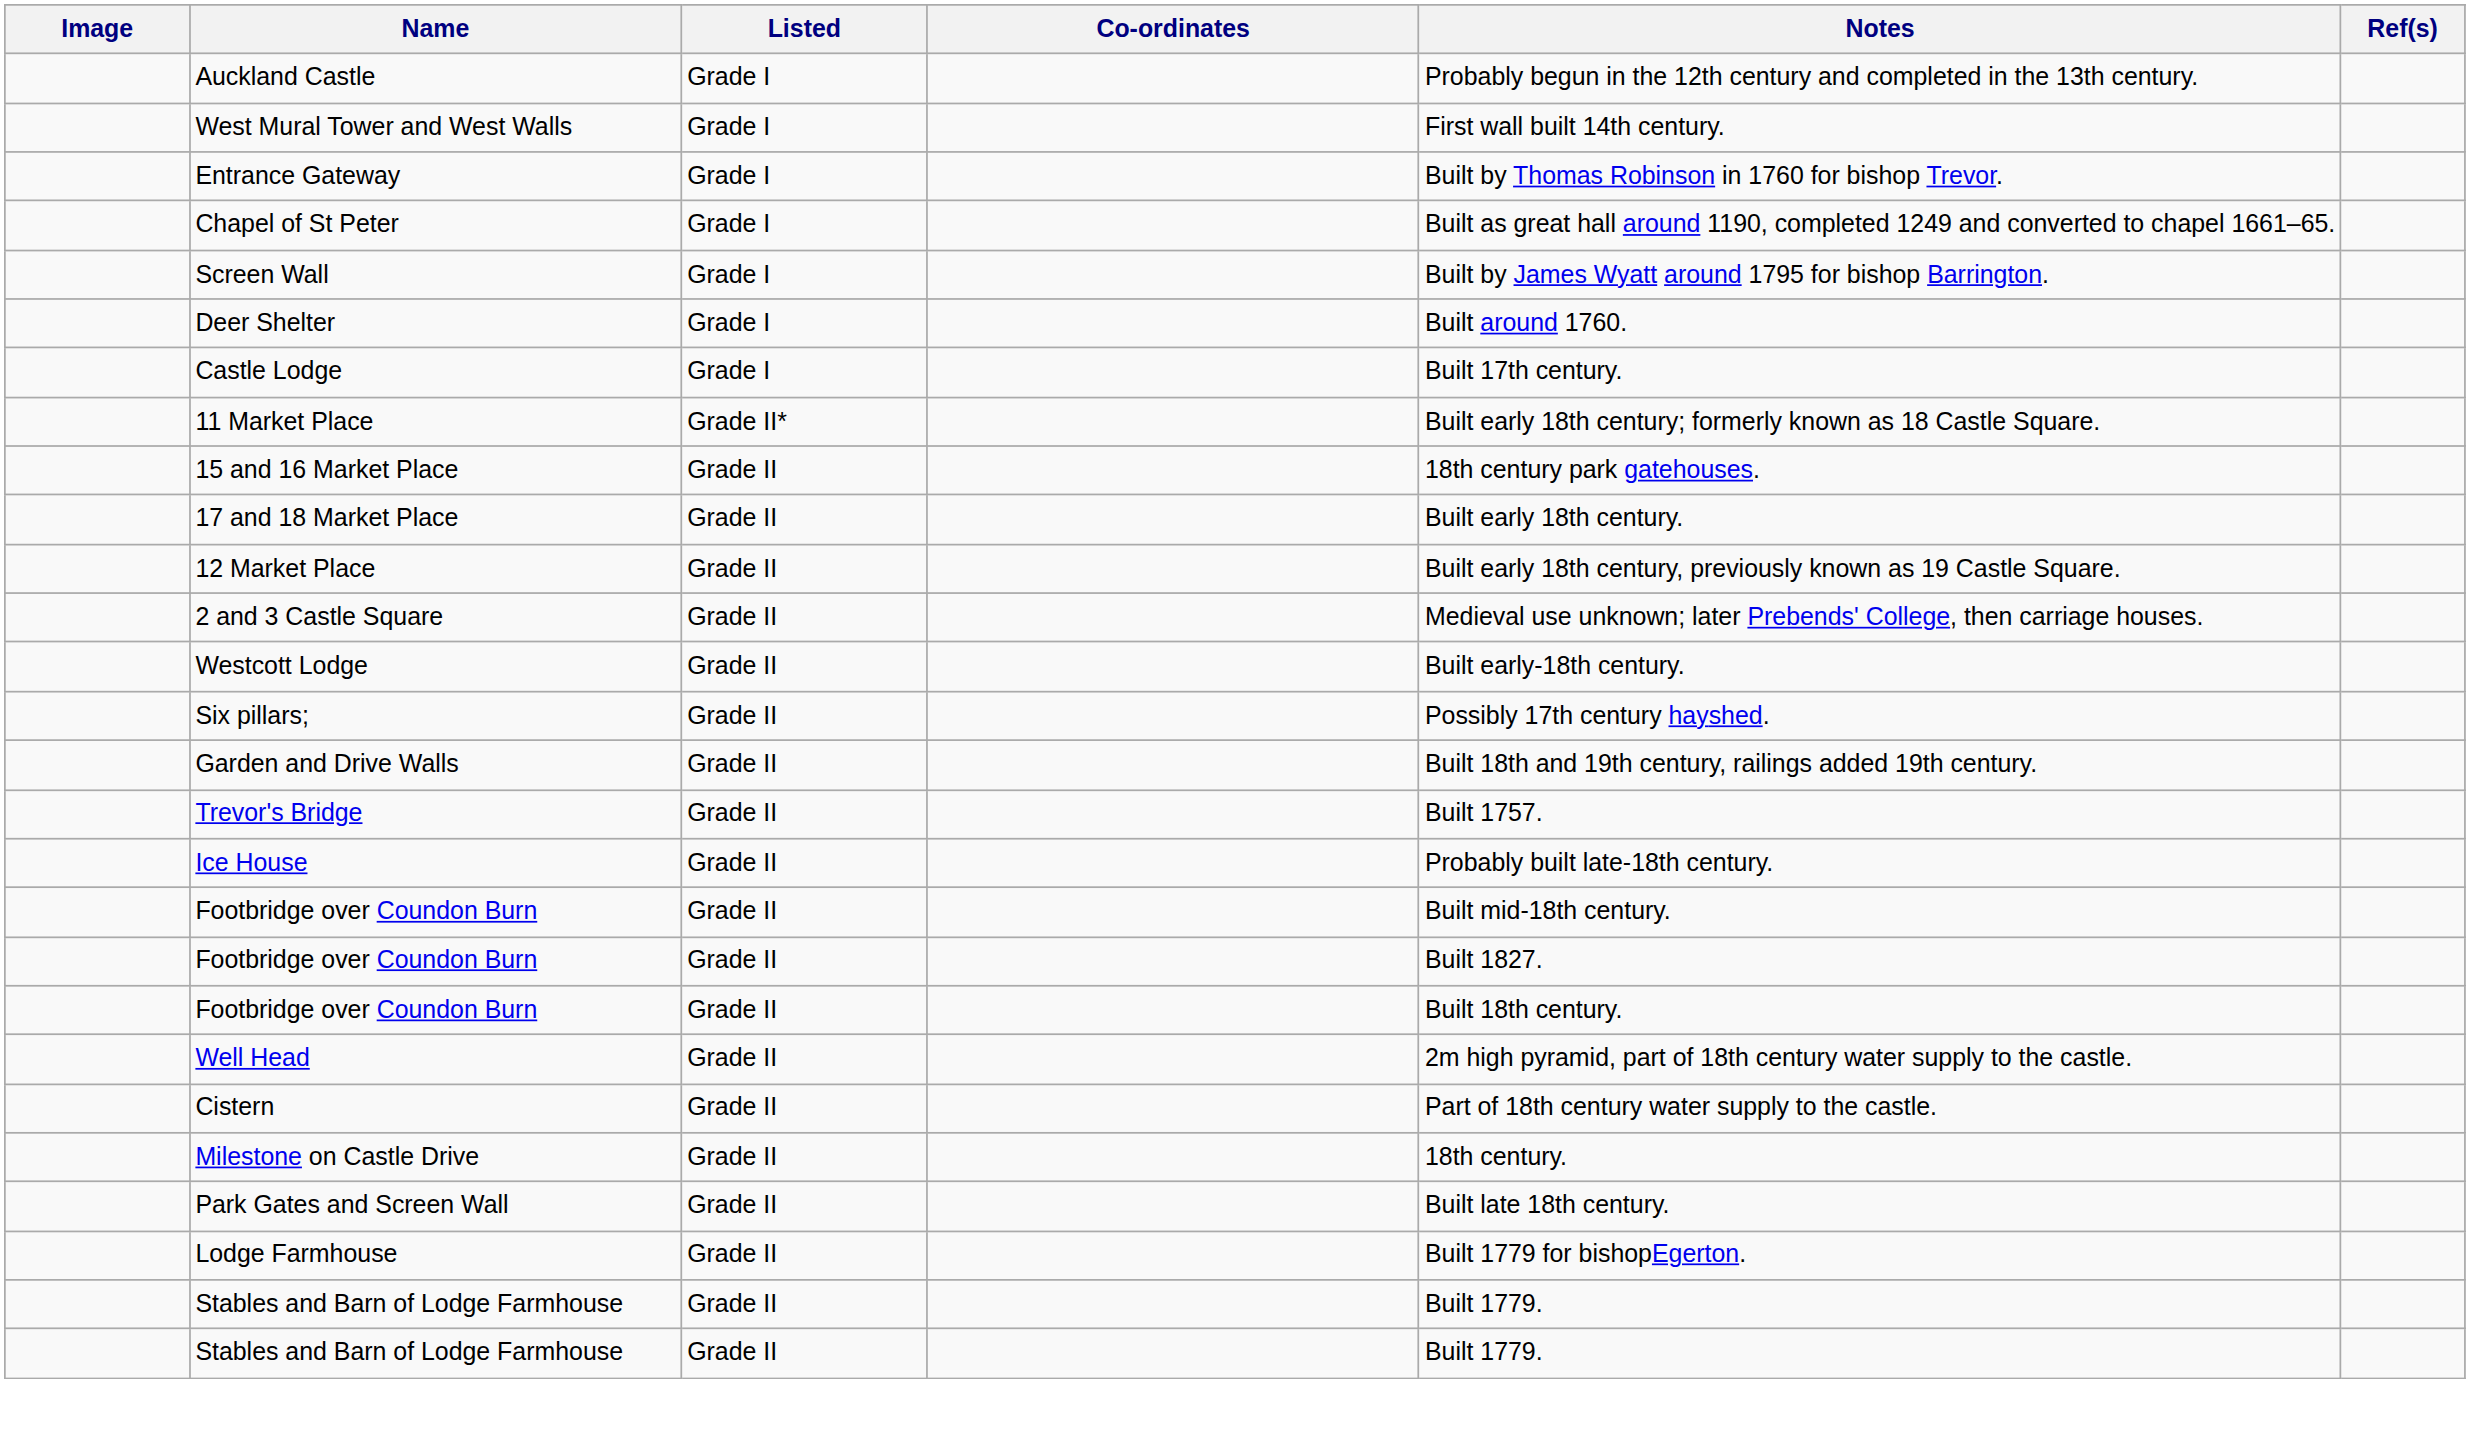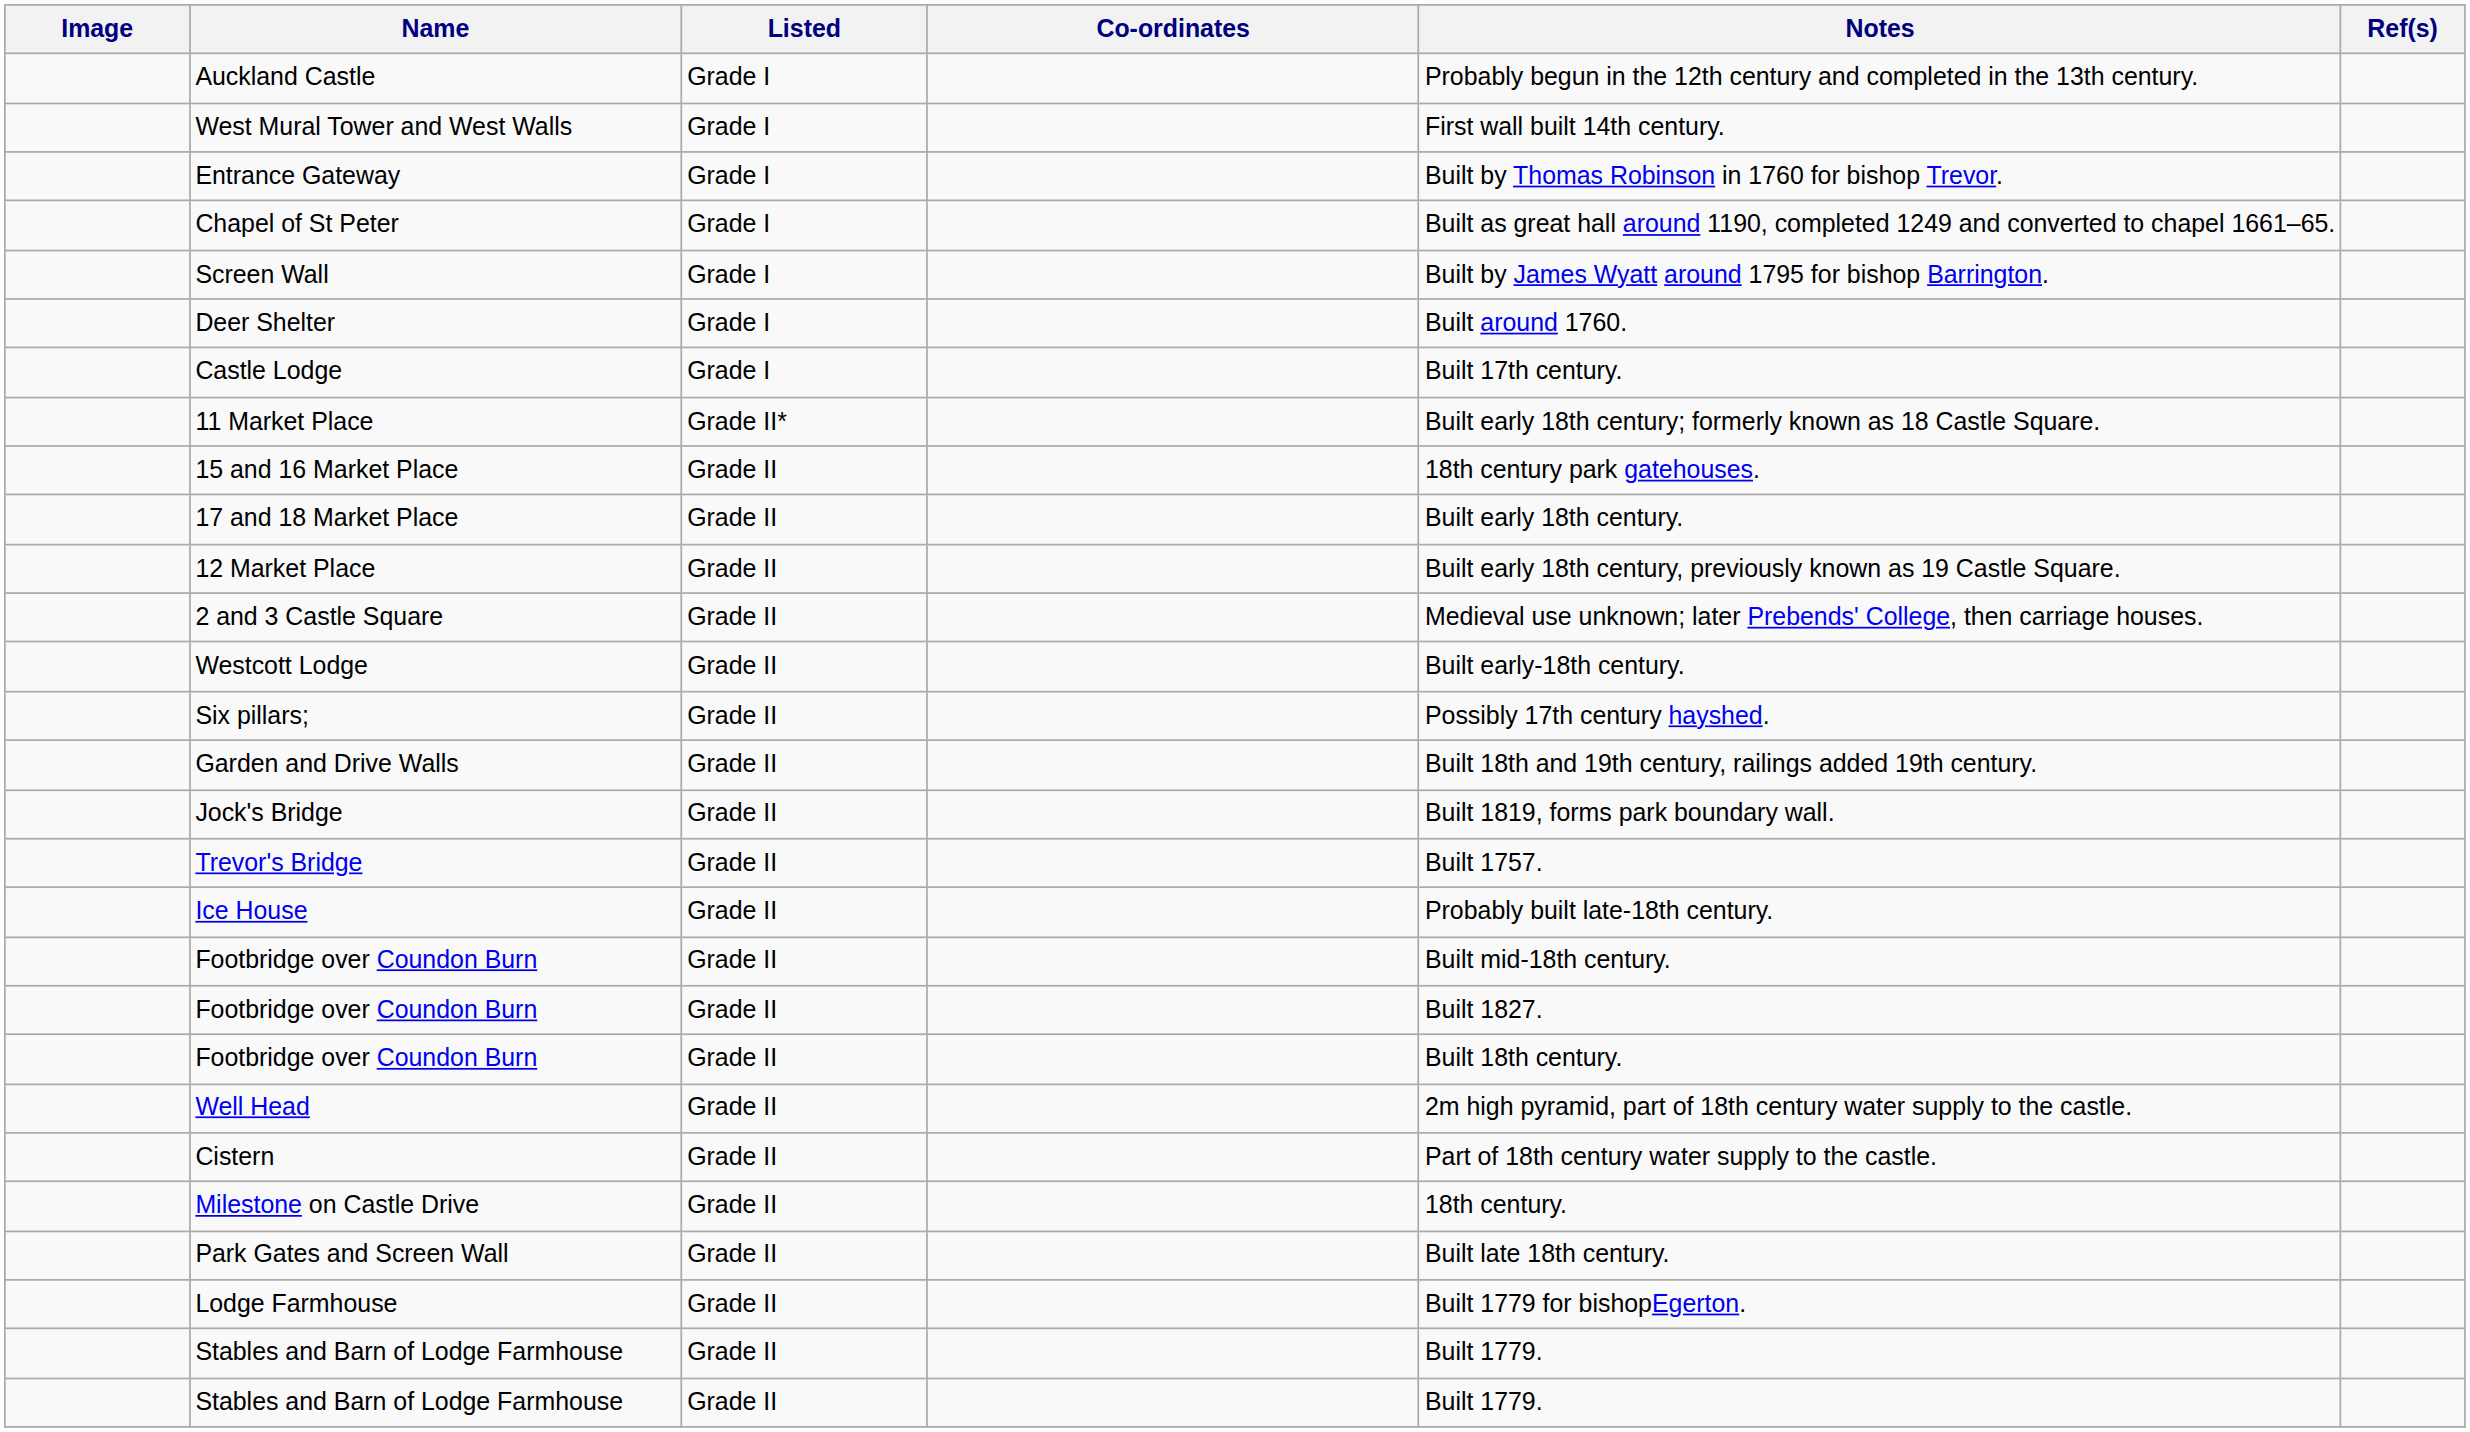 <table class="wikitable sortable" style="font-size:90%;border:0px;text-align:left;line-height:150%;">
 <tr>
 <th style="background: #f2f2f2; color: #000080" width="100">Image</th>
 <th style="background: #f2f2f2; color: #000080" height="17" width="20%">Name</th>
 <th style="background: #f2f2f2; color: #000080" height="17" width="10%">Listed</th>
 <th style="background: #f2f2f2; color: #000080" height="17" width="20%">Co-ordinates</th>
 <th style="background: #f2f2f2; color: #000080" height="17">Notes</th>
 <th class="unsortable" style="background: #f2f2f2; color: #000080" height="17" width="5%">Ref(s)</th>
 </tr>
 <tr>
 <td></td>
 <td>Auckland Castle</td>
 <td>Grade I</td>
 <td></td>
 <td>Probably begun in the 12th century and completed in the 13th century.</td>
 <td></td>
 </tr>
 <tr>
 <td></td>
 <td>West Mural Tower and West Walls</td>
 <td>Grade I</td>
 <td></td>
 <td>First wall built 14th century.</td>
 <td></td>
 </tr>
 <tr>
 <td></td>
 <td>Entrance Gateway</td>
 <td>Grade I</td>
 <td></td>
 <td>Built by <a href='#'>Thomas Robinson</a> in 1760 for bishop <a href='#'>Trevor</a>.</td>
 <td></td>
 </tr>
 <tr>
 <td></td>
 <td>Chapel of St Peter</td>
 <td>Grade I</td>
 <td></td>
 <td>Built as great hall <a href='#'>around</a> 1190, completed 1249 and converted to chapel 1661–65.</td>
 <td></td>
 </tr>
 <tr>
 <td></td>
 <td>Screen Wall</td>
 <td>Grade I</td>
 <td></td>
 <td>Built by <a href='#'>James Wyatt</a> <a href='#'>around</a> 1795 for bishop <a href='#'>Barrington</a>.</td>
 <td></td>
 </tr>
 <tr>
 <td></td>
 <td>Deer Shelter</td>
 <td>Grade I</td>
 <td></td>
 <td>Built <a href='#'>around</a> 1760.</td>
 <td></td>
 </tr>
 <tr>
 <td></td>
 <td>Castle Lodge</td>
 <td>Grade I</td>
 <td></td>
 <td>Built 17th century.</td>
 <td></td>
 </tr>
 <tr>
 <td></td>
 <td>11 Market Place</td>
 <td>Grade II*</td>
 <td></td>
 <td>Built early 18th century; formerly known as 18 Castle Square.</td>
 <td></td>
 </tr>
 <tr>
 <td></td>
 <td>15 and 16 Market Place</td>
 <td>Grade II</td>
 <td></td>
 <td>18th century park <a href='#'>gatehouses</a>.</td>
 <td></td>
 </tr>
 <tr>
 <td></td>
 <td>17 and 18 Market Place</td>
 <td>Grade II</td>
 <td></td>
 <td>Built early 18th century.</td>
 <td></td>
 </tr>
 <tr>
 <td></td>
 <td>12 Market Place</td>
 <td>Grade II</td>
 <td></td>
 <td>Built early 18th century, previously known as 19 Castle Square.</td>
 <td></td>
 </tr>
 <tr>
 <td></td>
 <td>2 and 3 Castle Square</td>
 <td>Grade II</td>
 <td></td>
 <td>Medieval use unknown; later <a href='#'>Prebends' College</a>, then carriage houses.</td>
 <td></td>
 </tr>
 <tr>
 <td></td>
 <td>Westcott Lodge</td>
 <td>Grade II</td>
 <td></td>
 <td>Built early-18th century.</td>
 <td></td>
 </tr>
 <tr>
 <td></td>
 <td>Six pillars;</td>
 <td>Grade II</td>
 <td></td>
 <td>Possibly 17th century <a href='#'>hay</a><a href='#'>shed</a>.</td>
 <td></td>
 </tr>
 <tr>
 <td></td>
 <td>Garden and Drive Walls</td>
 <td>Grade II</td>
 <td></td>
 <td>Built 18th and 19th century, railings added 19th century.</td>
 <td></td>
 </tr>
 <tr>
 <td></td>
+<td>Jock's Bridge</td>
+<td>Grade II</td>
+<td></td>
+<td>Built 1819, forms park boundary wall.</td>
+<td></td>
+</tr>
+<tr>
+<td></td>
 <td><a href='#'>Trevor's Bridge</a></td>
 <td>Grade II</td>
 <td></td>
 <td>Built 1757.</td>
 <td></td>
 </tr>
 <tr>
 <td></td>
 <td><a href='#'>Ice House</a></td>
 <td>Grade II</td>
 <td></td>
 <td>Probably built late-18th century.</td>
 <td></td>
 </tr>
 <tr>
 <td></td>
 <td>Footbridge over <a href='#'>Coundon Burn</a></td>
 <td>Grade II</td>
 <td></td>
 <td>Built mid-18th century.</td>
 <td></td>
 </tr>
 <tr>
 <td></td>
 <td>Footbridge over <a href='#'>Coundon Burn</a></td>
 <td>Grade II</td>
 <td></td>
 <td>Built 1827.</td>
 <td></td>
 </tr>
 <tr>
 <td></td>
 <td>Footbridge over <a href='#'>Coundon Burn</a></td>
 <td>Grade II</td>
 <td></td>
 <td>Built 18th century.</td>
 <td></td>
 </tr>
 <tr>
 <td></td>
 <td><a href='#'>Well Head</a></td>
 <td>Grade II</td>
 <td></td>
 <td>2m high pyramid, part of 18th century water supply to the castle.</td>
 <td></td>
 </tr>
 <tr>
 <td></td>
 <td>Cistern</td>
 <td>Grade II</td>
 <td></td>
 <td>Part of 18th century water supply to the castle.</td>
 <td></td>
 </tr>
 <tr>
 <td></td>
 <td><a href='#'>Milestone</a> on Castle Drive</td>
 <td>Grade II</td>
 <td></td>
 <td>18th century.</td>
 <td></td>
 </tr>
 <tr>
 <td></td>
 <td>Park Gates and Screen Wall</td>
 <td>Grade II</td>
 <td></td>
 <td>Built late 18th century.</td>
 <td></td>
 </tr>
 <tr>
 <td></td>
 <td>Lodge Farmhouse</td>
 <td>Grade II</td>
 <td></td>
 <td>Built 1779 for bishop<a href='#'>Egerton</a>.</td>
 <td></td>
 </tr>
 <tr>
 <td></td>
 <td>Stables and Barn of Lodge Farmhouse</td>
 <td>Grade II</td>
 <td></td>
 <td>Built 1779.</td>
 <td></td>
 </tr>
 <tr>
 <td></td>
 <td>Stables and Barn of Lodge Farmhouse</td>
 <td>Grade II</td>
 <td></td>
 <td>Built 1779.</td>
 <td></td>
 </tr>
 </table>
